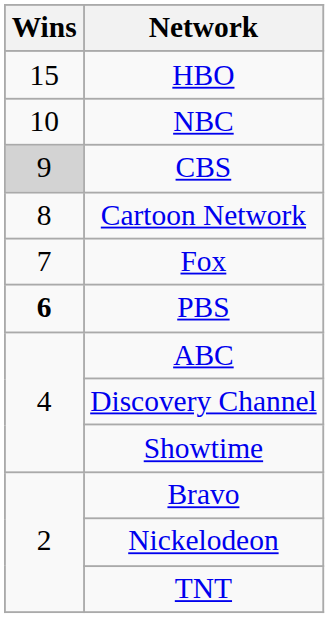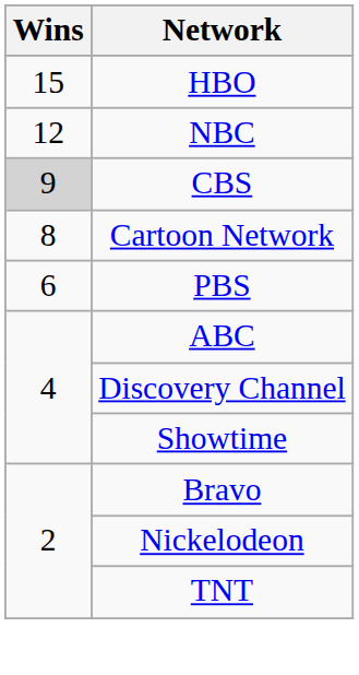 <table class="wikitable sortable" style="text-align: center; max-width:29em">
 <tr>
 <th scope="col">Wins</th>
 <th scope="col">Network</th>
 </tr>
 <tr>
 <td scope="row">15</td>
 <td><a href='#'>HBO</a></td>
 </tr>
 <tr>
-<td scope="row">10</td>
+<td scope="row">12</td>
 <td><a href='#'>NBC</a></td>
 </tr>
 <tr>
 <td scope="row" style="background: lightgrey;">9</td>
 <td><a href='#'>CBS</a></td>
 </tr>
 <tr>
 <td scope="row">8</td>
 <td><a href='#'>Cartoon Network</a></td>
 </tr>
 <tr>
-<td scope="row">7</td>
-<td><a href='#'>Fox</a></td>
-</tr>
-<tr>
-<td scope="row"><strong>6</strong></td>
+<td scope="row">6</td>
 <td><a href='#'>PBS</a></td>
 </tr>
 <tr>
 <td scope="row" rowspan="3">4</td>
 <td><a href='#'>ABC</a></td>
 </tr>
 <tr>
 <td><a href='#'>Discovery Channel</a></td>
 </tr>
 <tr>
 <td><a href='#'>Showtime</a></td>
 </tr>
 <tr>
 <td scope="row" rowspan="3">2</td>
 <td><a href='#'>Bravo</a></td>
 </tr>
 <tr>
 <td><a href='#'>Nickelodeon</a></td>
 </tr>
 <tr>
 <td><a href='#'>TNT</a></td>
 </tr>
 </table>
